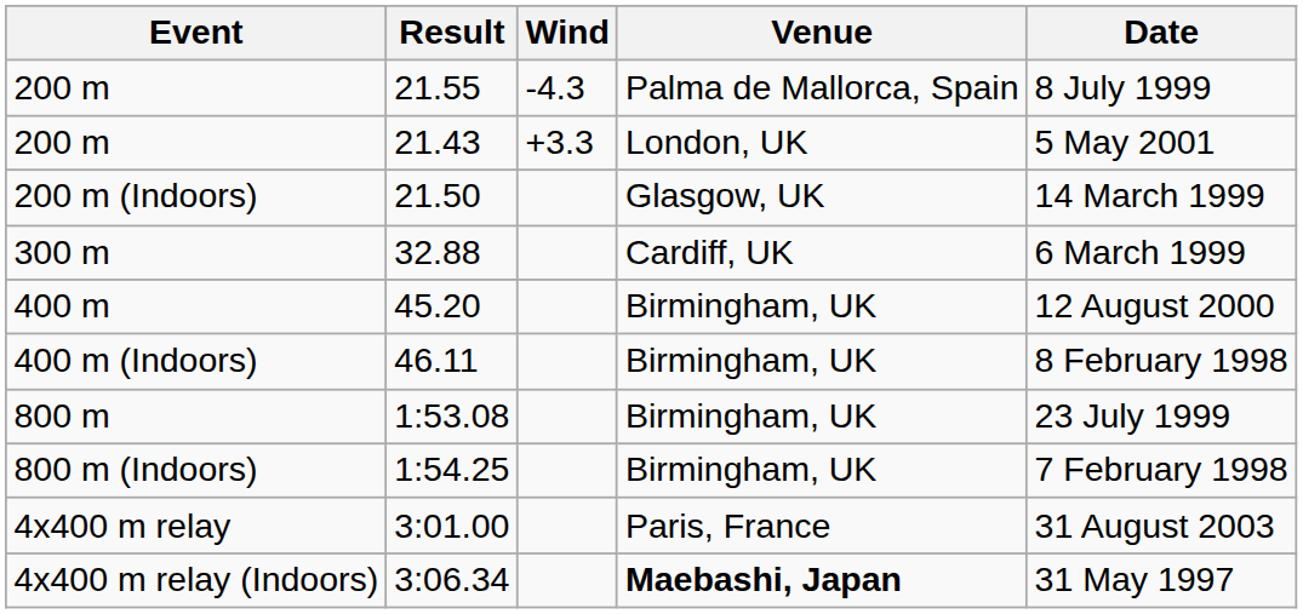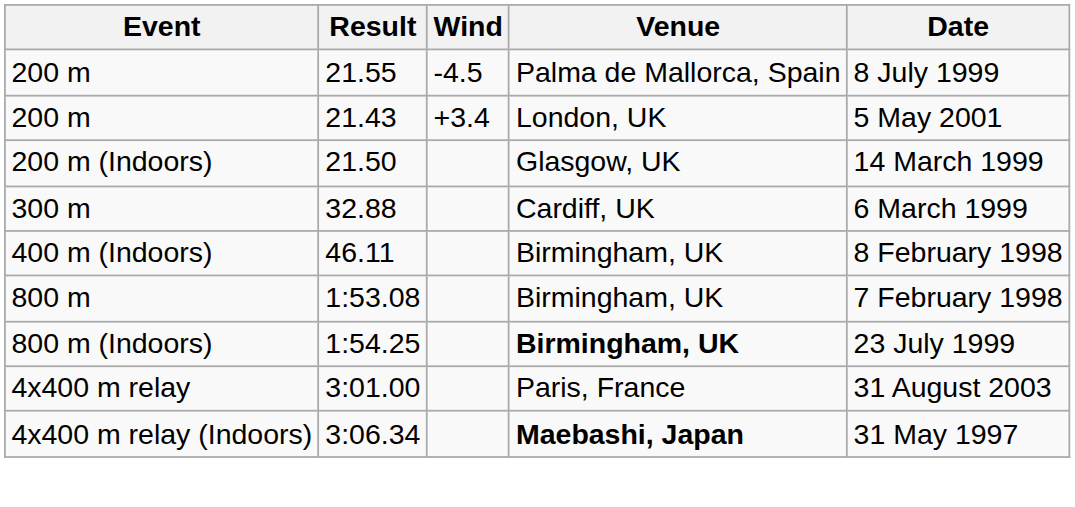 <table class="wikitable">
 <tr>
 <th>Event</th>
 <th>Result</th>
 <th>Wind</th>
 <th>Venue</th>
 <th>Date</th>
 </tr>
 <tr>
 <td>200 m</td>
 <td>21.55</td>
-<td>-4.3</td>
+<td>-4.5</td>
 <td>Palma de Mallorca, Spain</td>
 <td>8 July 1999</td>
 </tr>
 <tr>
 <td>200 m</td>
 <td>21.43</td>
-<td>+3.3</td>
+<td>+3.4</td>
 <td>London, UK</td>
 <td>5 May 2001</td>
 </tr>
 <tr>
 <td>200 m (Indoors)</td>
 <td>21.50</td>
 <td></td>
 <td>Glasgow, UK</td>
 <td>14 March 1999</td>
 </tr>
 <tr>
 <td>300 m</td>
 <td>32.88</td>
 <td></td>
 <td>Cardiff, UK</td>
 <td>6 March 1999</td>
 </tr>
 <tr>
-<td>400 m</td>
-<td>45.20</td>
-<td></td>
-<td>Birmingham, UK</td>
-<td>12 August 2000</td>
-</tr>
-<tr>
 <td>400 m (Indoors)</td>
 <td>46.11</td>
 <td></td>
 <td>Birmingham, UK</td>
 <td>8 February 1998</td>
 </tr>
 <tr>
 <td>800 m</td>
 <td>1:53.08</td>
 <td></td>
 <td>Birmingham, UK</td>
-<td>23 July 1999</td>
+<td>7 February 1998</td>
 </tr>
 <tr>
 <td>800 m (Indoors)</td>
 <td>1:54.25</td>
 <td></td>
-<td>Birmingham, UK</td>
-<td>7 February 1998</td>
+<td><strong>Birmingham, UK</strong></td>
+<td>23 July 1999</td>
 </tr>
 <tr>
 <td>4x400 m relay</td>
 <td>3:01.00</td>
 <td></td>
 <td>Paris, France</td>
 <td>31 August 2003</td>
 </tr>
 <tr>
 <td>4x400 m relay (Indoors)</td>
 <td>3:06.34</td>
 <td></td>
 <td><strong>Maebashi, Japan</strong></td>
 <td>31 May 1997</td>
 </tr>
 </table>
